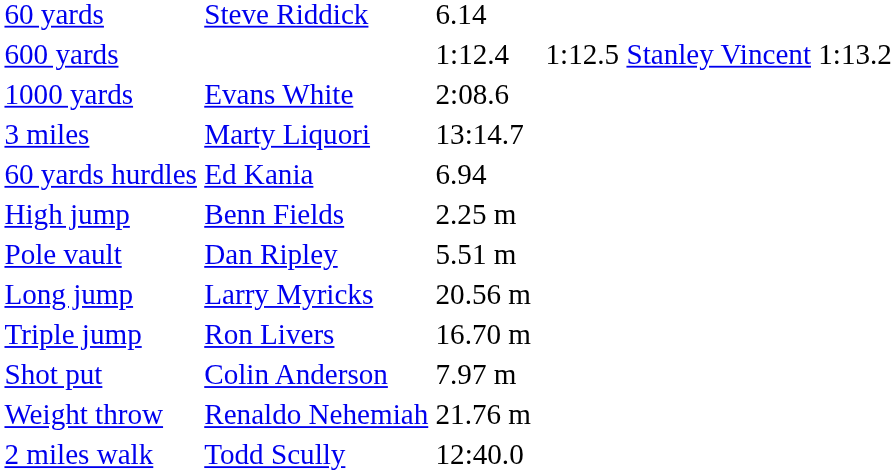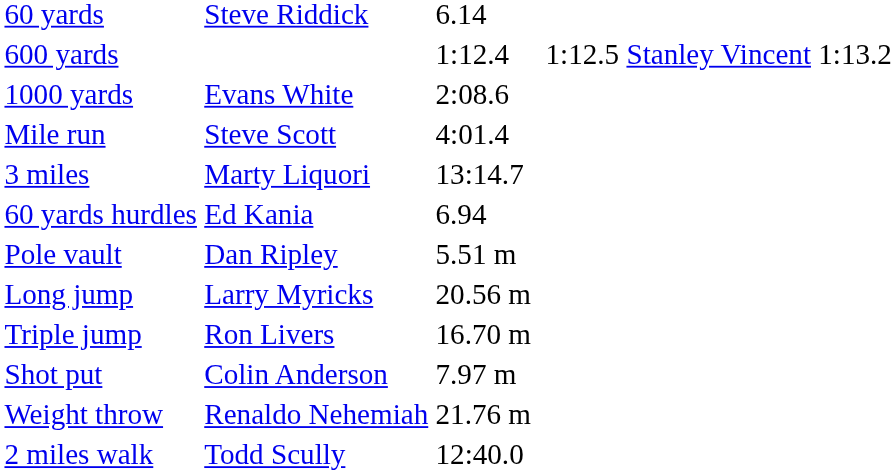 <table>
 <tr>
 <td><a href='#'>60 yards</a></td>
 <td><a href='#'>Steve Riddick</a></td>
 <td>6.14</td>
 <td></td>
 <td></td>
 <td></td>
 <td></td>
 </tr>
 <tr>
 <td><a href='#'>600 yards</a></td>
 <td></td>
 <td>1:12.4</td>
 <td></td>
 <td>1:12.5</td>
 <td><a href='#'>Stanley Vincent</a></td>
 <td>1:13.2</td>
 </tr>
 <tr>
 <td><a href='#'>1000 yards</a></td>
 <td><a href='#'>Evans White</a></td>
 <td>2:08.6</td>
 <td></td>
 <td></td>
 <td></td>
 <td></td>
 </tr>
 <tr>
+<td><a href='#'>Mile run</a></td>
+<td><a href='#'>Steve Scott</a></td>
+<td>4:01.4</td>
+<td></td>
+<td></td>
+<td></td>
+<td></td>
+</tr>
+<tr>
 <td><a href='#'>3 miles</a></td>
 <td><a href='#'>Marty Liquori</a></td>
 <td>13:14.7</td>
 <td></td>
 <td></td>
 <td></td>
 <td></td>
 </tr>
 <tr>
 <td><a href='#'>60 yards hurdles</a></td>
 <td><a href='#'>Ed Kania</a></td>
 <td>6.94</td>
-<td></td>
-<td></td>
-<td></td>
-<td></td>
-</tr>
-<tr>
-<td><a href='#'>High jump</a></td>
-<td><a href='#'>Benn Fields</a></td>
-<td>2.25 m</td>
 <td></td>
 <td></td>
 <td></td>
 <td></td>
 </tr>
 <tr>
 <td><a href='#'>Pole vault</a></td>
 <td><a href='#'>Dan Ripley</a></td>
 <td>5.51 m</td>
 <td></td>
 <td></td>
 <td></td>
 <td></td>
 </tr>
 <tr>
 <td><a href='#'>Long jump</a></td>
 <td><a href='#'>Larry Myricks</a></td>
 <td>20.56 m</td>
 <td></td>
 <td></td>
 <td></td>
 <td></td>
 </tr>
 <tr>
 <td><a href='#'>Triple jump</a></td>
 <td><a href='#'>Ron Livers</a></td>
 <td>16.70 m</td>
 <td></td>
 <td></td>
 <td></td>
 <td></td>
 </tr>
 <tr>
 <td><a href='#'>Shot put</a></td>
 <td><a href='#'>Colin Anderson</a></td>
 <td>7.97 m</td>
 <td></td>
 <td></td>
 <td></td>
 <td></td>
 </tr>
 <tr>
 <td><a href='#'>Weight throw</a></td>
 <td><a href='#'>Renaldo Nehemiah</a></td>
 <td>21.76 m</td>
 <td></td>
 <td></td>
 <td></td>
 <td></td>
 </tr>
 <tr>
 <td><a href='#'>2 miles walk</a></td>
 <td><a href='#'>Todd Scully</a></td>
 <td>12:40.0</td>
 <td></td>
 <td></td>
 <td></td>
 <td></td>
 </tr>
 </table>
